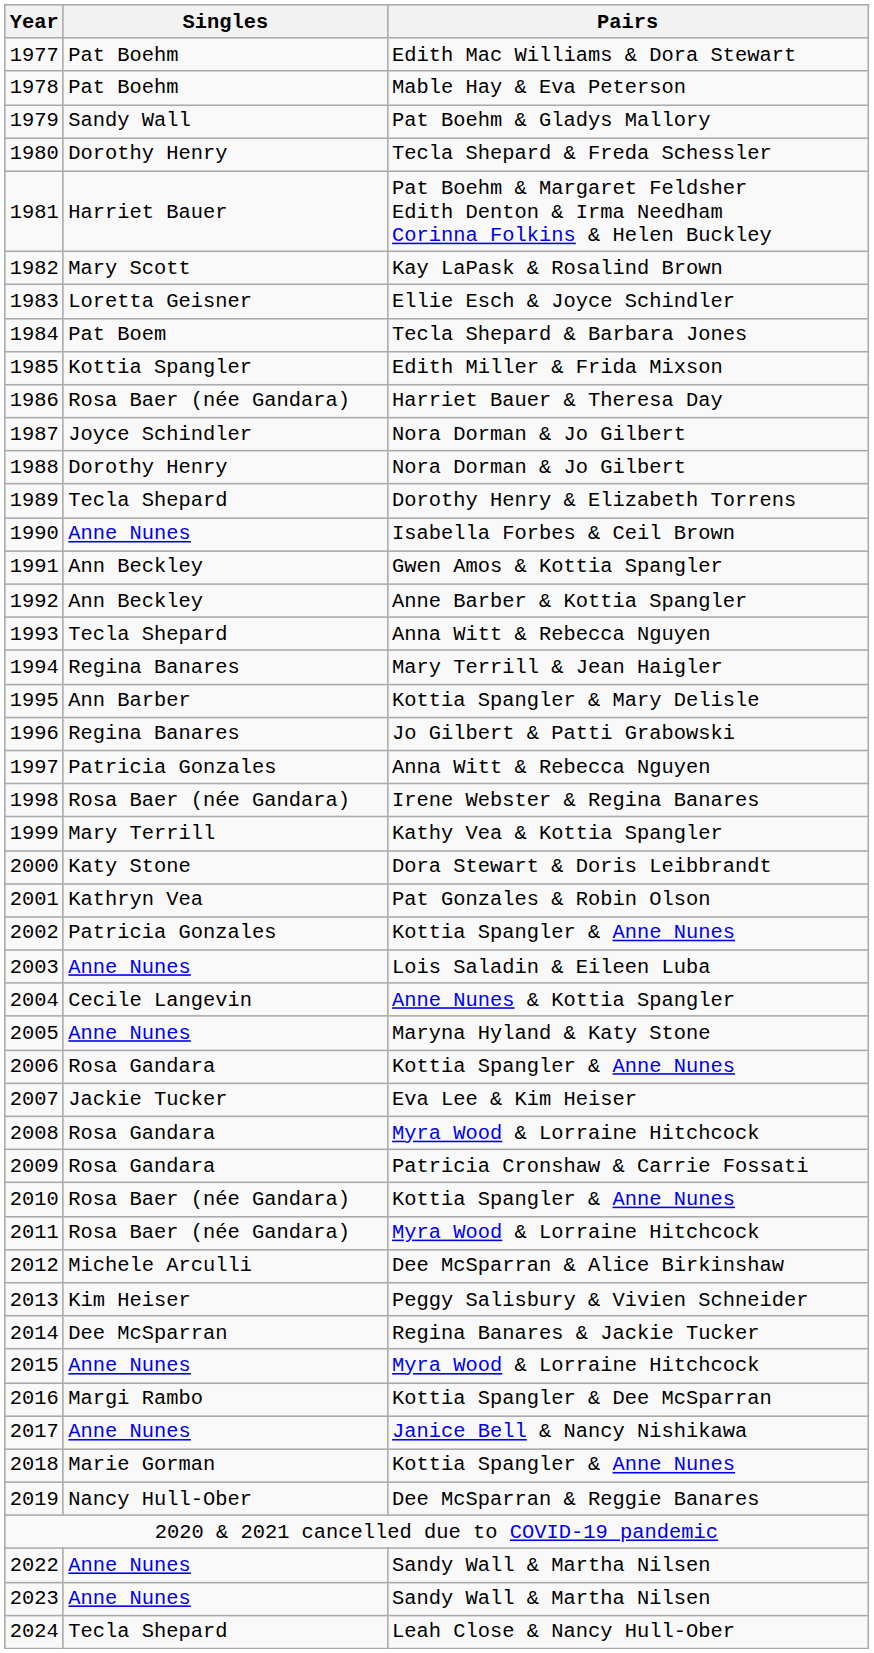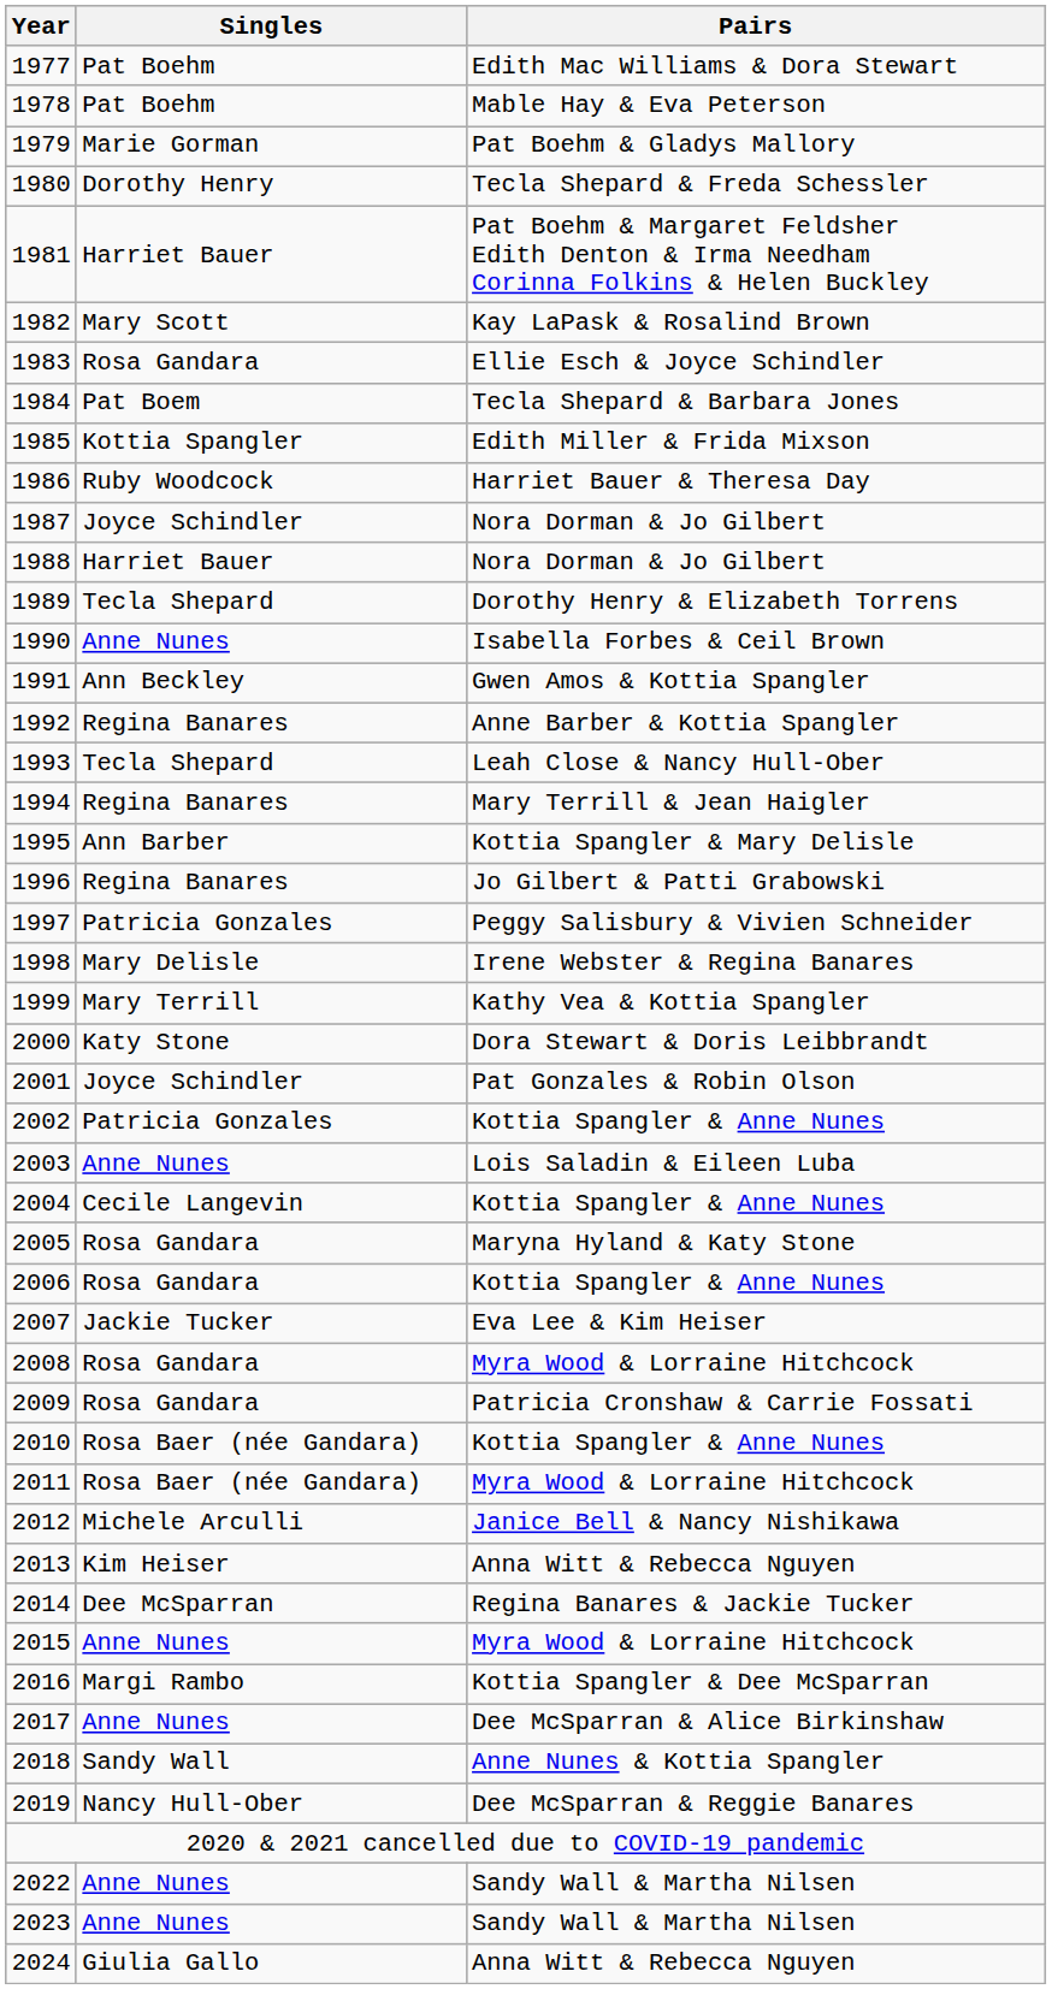 <table class="wikitable">
 <tr>
 <th width="30">Year</th>
 <th width="200">Singles</th>
 <th width="300">Pairs</th>
 </tr>
 <tr>
 <td align=center>1977</td>
 <td>Pat Boehm</td>
 <td>Edith Mac Williams & Dora Stewart</td>
 </tr>
 <tr>
 <td align=center>1978</td>
 <td>Pat Boehm</td>
 <td>Mable Hay & Eva Peterson</td>
 </tr>
 <tr>
 <td align=center>1979</td>
-<td>Sandy Wall</td>
+<td>Marie Gorman</td>
 <td>Pat Boehm & Gladys Mallory</td>
 </tr>
 <tr>
 <td align=center>1980</td>
 <td>Dorothy Henry</td>
 <td>Tecla Shepard & Freda Schessler</td>
 </tr>
 <tr>
 <td align=center>1981</td>
 <td>Harriet Bauer</td>
 <td>Pat Boehm & Margaret Feldsher<br>Edith Denton & Irma Needham<br><a href='#'>Corinna Folkins</a> & Helen Buckley</td>
 </tr>
 <tr>
 <td align=center>1982</td>
 <td>Mary Scott</td>
 <td>Kay LaPask & Rosalind Brown</td>
 </tr>
 <tr>
 <td align=center>1983</td>
-<td>Loretta Geisner</td>
+<td>Rosa Gandara</td>
 <td>Ellie Esch & Joyce Schindler</td>
 </tr>
 <tr>
 <td align=center>1984</td>
 <td>Pat Boem</td>
 <td>Tecla Shepard & Barbara Jones</td>
 </tr>
 <tr>
 <td align=center>1985</td>
 <td>Kottia Spangler</td>
 <td>Edith Miller & Frida Mixson</td>
 </tr>
 <tr>
 <td align=center>1986</td>
-<td>Rosa Baer (née Gandara)</td>
+<td>Ruby Woodcock</td>
 <td>Harriet Bauer & Theresa Day</td>
 </tr>
 <tr>
 <td align=center>1987</td>
 <td>Joyce Schindler</td>
 <td>Nora Dorman & Jo Gilbert</td>
 </tr>
 <tr>
 <td align=center>1988</td>
-<td>Dorothy Henry</td>
+<td>Harriet Bauer</td>
 <td>Nora Dorman & Jo Gilbert</td>
 </tr>
 <tr>
 <td align=center>1989</td>
 <td>Tecla Shepard</td>
 <td>Dorothy Henry & Elizabeth Torrens</td>
 </tr>
 <tr>
 <td align=center>1990</td>
 <td><a href='#'>Anne Nunes</a></td>
 <td>Isabella Forbes & Ceil Brown</td>
 </tr>
 <tr>
 <td align=center>1991</td>
 <td>Ann Beckley</td>
 <td>Gwen Amos & Kottia Spangler</td>
 </tr>
 <tr>
 <td align=center>1992</td>
-<td>Ann Beckley</td>
+<td>Regina Banares</td>
 <td>Anne Barber & Kottia Spangler</td>
 </tr>
 <tr>
 <td align=center>1993</td>
 <td>Tecla Shepard</td>
-<td>Anna Witt & Rebecca Nguyen</td>
+<td>Leah Close & Nancy Hull-Ober</td>
 </tr>
 <tr>
 <td align=center>1994</td>
 <td>Regina Banares</td>
 <td>Mary Terrill & Jean Haigler</td>
 </tr>
 <tr>
 <td align=center>1995</td>
 <td>Ann Barber</td>
 <td>Kottia Spangler & Mary Delisle</td>
 </tr>
 <tr>
 <td align=center>1996</td>
 <td>Regina Banares</td>
 <td>Jo Gilbert & Patti Grabowski</td>
 </tr>
 <tr>
 <td align=center>1997</td>
 <td>Patricia Gonzales</td>
-<td>Anna Witt & Rebecca Nguyen</td>
+<td>Peggy Salisbury & Vivien Schneider</td>
 </tr>
 <tr>
 <td align=center>1998</td>
-<td>Rosa Baer (née Gandara)</td>
+<td>Mary Delisle</td>
 <td>Irene Webster & Regina Banares</td>
 </tr>
 <tr>
 <td align=center>1999</td>
 <td>Mary Terrill</td>
 <td>Kathy Vea & Kottia Spangler</td>
 </tr>
 <tr>
 <td align=center>2000</td>
 <td>Katy Stone</td>
 <td>Dora Stewart & Doris Leibbrandt</td>
 </tr>
 <tr>
 <td align=center>2001</td>
-<td>Kathryn Vea</td>
+<td>Joyce Schindler</td>
 <td>Pat Gonzales & Robin Olson</td>
 </tr>
 <tr>
 <td align=center>2002</td>
 <td>Patricia Gonzales</td>
 <td>Kottia Spangler & <a href='#'>Anne Nunes</a></td>
 </tr>
 <tr>
 <td align=center>2003</td>
 <td><a href='#'>Anne Nunes</a></td>
 <td>Lois Saladin & Eileen Luba</td>
 </tr>
 <tr>
 <td align=center>2004</td>
 <td>Cecile Langevin</td>
-<td><a href='#'>Anne Nunes</a> & Kottia Spangler</td>
+<td>Kottia Spangler & <a href='#'>Anne Nunes</a></td>
 </tr>
 <tr>
 <td align=center>2005</td>
-<td><a href='#'>Anne Nunes</a></td>
+<td>Rosa Gandara</td>
 <td>Maryna Hyland & Katy Stone</td>
 </tr>
 <tr>
 <td align=center>2006</td>
 <td>Rosa Gandara</td>
 <td>Kottia Spangler & <a href='#'>Anne Nunes</a></td>
 </tr>
 <tr>
 <td align=center>2007</td>
 <td>Jackie Tucker</td>
 <td>Eva Lee & Kim Heiser</td>
 </tr>
 <tr>
 <td align=center>2008</td>
 <td>Rosa Gandara</td>
 <td><a href='#'>Myra Wood</a> & Lorraine Hitchcock</td>
 </tr>
 <tr>
 <td align=center>2009</td>
 <td>Rosa Gandara</td>
 <td>Patricia Cronshaw & Carrie Fossati</td>
 </tr>
 <tr>
 <td align=center>2010</td>
 <td>Rosa Baer (née Gandara)</td>
 <td>Kottia Spangler & <a href='#'>Anne Nunes</a></td>
 </tr>
 <tr>
 <td align=center>2011</td>
 <td>Rosa Baer (née Gandara)</td>
 <td><a href='#'>Myra Wood</a> & Lorraine Hitchcock</td>
 </tr>
 <tr>
 <td align=center>2012</td>
 <td>Michele Arculli</td>
-<td>Dee McSparran & Alice Birkinshaw</td>
+<td><a href='#'>Janice Bell</a> & Nancy Nishikawa</td>
 </tr>
 <tr>
 <td align=center>2013</td>
 <td>Kim Heiser</td>
-<td>Peggy Salisbury & Vivien Schneider</td>
+<td>Anna Witt & Rebecca Nguyen</td>
 </tr>
 <tr>
 <td align=center>2014</td>
 <td>Dee McSparran</td>
 <td>Regina Banares & Jackie Tucker</td>
 </tr>
 <tr>
 <td align=center>2015</td>
 <td><a href='#'>Anne Nunes</a></td>
 <td><a href='#'>Myra Wood</a> & Lorraine Hitchcock</td>
 </tr>
 <tr>
 <td align=center>2016</td>
 <td>Margi Rambo</td>
 <td>Kottia Spangler & Dee McSparran</td>
 </tr>
 <tr>
 <td align=center>2017</td>
 <td><a href='#'>Anne Nunes</a></td>
-<td><a href='#'>Janice Bell</a> & Nancy Nishikawa</td>
+<td>Dee McSparran & Alice Birkinshaw</td>
 </tr>
 <tr>
 <td align=center>2018</td>
-<td>Marie Gorman</td>
-<td>Kottia Spangler & <a href='#'>Anne Nunes</a></td>
+<td>Sandy Wall</td>
+<td><a href='#'>Anne Nunes</a> & Kottia Spangler</td>
 </tr>
 <tr>
 <td align=center>2019</td>
 <td>Nancy Hull-Ober</td>
 <td>Dee McSparran & Reggie Banares</td>
 </tr>
 <tr align=center>
 <td colspan=3>2020 & 2021 cancelled due to <a href='#'>COVID-19 pandemic</a></td>
 </tr>
 <tr>
 <td align=center>2022</td>
 <td><a href='#'>Anne Nunes</a></td>
 <td>Sandy Wall & Martha Nilsen</td>
 </tr>
 <tr>
 <td align=center>2023</td>
 <td><a href='#'>Anne Nunes</a></td>
 <td>Sandy Wall & Martha Nilsen</td>
 </tr>
 <tr>
 <td align=center>2024</td>
-<td>Tecla Shepard</td>
-<td>Leah Close & Nancy Hull-Ober</td>
+<td>Giulia Gallo</td>
+<td>Anna Witt & Rebecca Nguyen</td>
 </tr>
 </table>
